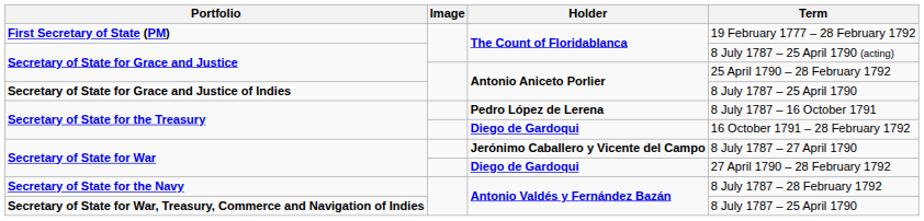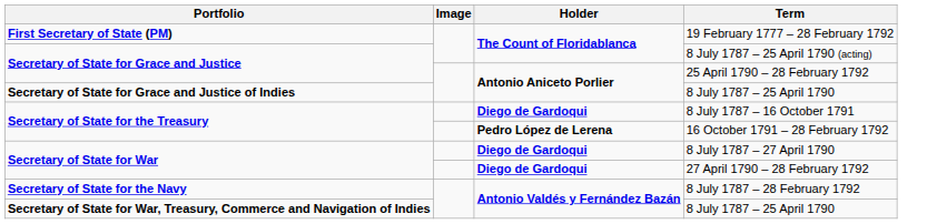 <table class="wikitable">
 <tr>
 <th>Portfolio</th>
 <th>Image</th>
 <th>Holder</th>
 <th>Term</th>
 </tr>
 <tr>
 <td><strong><a href='#'>First Secretary of State</a> (<a href='#'>PM</a>)</strong></td>
 <td rowspan="2"></td>
 <td rowspan="2"><strong><a href='#'>The Count of Floridablanca</a></strong></td>
 <td>19 February 1777 – 28 February 1792</td>
 </tr>
 <tr>
 <td rowspan="2"><strong><a href='#'>Secretary of State for Grace and Justice</a></strong></td>
 <td>8 July 1787 – 25 April 1790 <small>(acting)</small></td>
 </tr>
 <tr>
 <td rowspan="2"></td>
 <td rowspan="2"><strong>Antonio Aniceto Porlier</strong></td>
 <td>25 April 1790 – 28 February 1792</td>
 </tr>
 <tr>
 <td><strong>Secretary of State for Grace and Justice of Indies</strong></td>
 <td>8 July 1787 – 25 April 1790</td>
 </tr>
 <tr>
 <td rowspan="2"><strong><a href='#'>Secretary of State for the Treasury</a></strong></td>
 <td></td>
-<td><strong>Pedro López de Lerena</strong></td>
+<td><strong><a href='#'>Diego de Gardoqui</a></strong></td>
 <td>8 July 1787 – 16 October 1791</td>
 </tr>
 <tr>
 <td></td>
-<td><strong><a href='#'>Diego de Gardoqui</a></strong></td>
+<td><strong>Pedro López de Lerena</strong></td>
 <td>16 October 1791 – 28 February 1792</td>
 </tr>
 <tr>
 <td rowspan="2"><strong><a href='#'>Secretary of State for War</a></strong></td>
 <td></td>
-<td><strong>Jerónimo Caballero y Vicente del Campo</strong></td>
+<td><strong><a href='#'>Diego de Gardoqui</a></strong></td>
 <td>8 July 1787 – 27 April 1790</td>
 </tr>
 <tr>
 <td></td>
 <td><strong><a href='#'>Diego de Gardoqui</a></strong></td>
 <td>27 April 1790 – 28 February 1792</td>
 </tr>
 <tr>
 <td><strong><a href='#'>Secretary of State for the Navy</a></strong></td>
 <td rowspan="2"></td>
 <td rowspan="2"><strong><a href='#'>Antonio Valdés y Fernández Bazán</a></strong></td>
 <td>8 July 1787 – 28 February 1792</td>
 </tr>
 <tr>
 <td><strong>Secretary of State for War, Treasury, Commerce and Navigation of Indies</strong></td>
 <td>8 July 1787 – 25 April 1790</td>
 </tr>
 </table>
